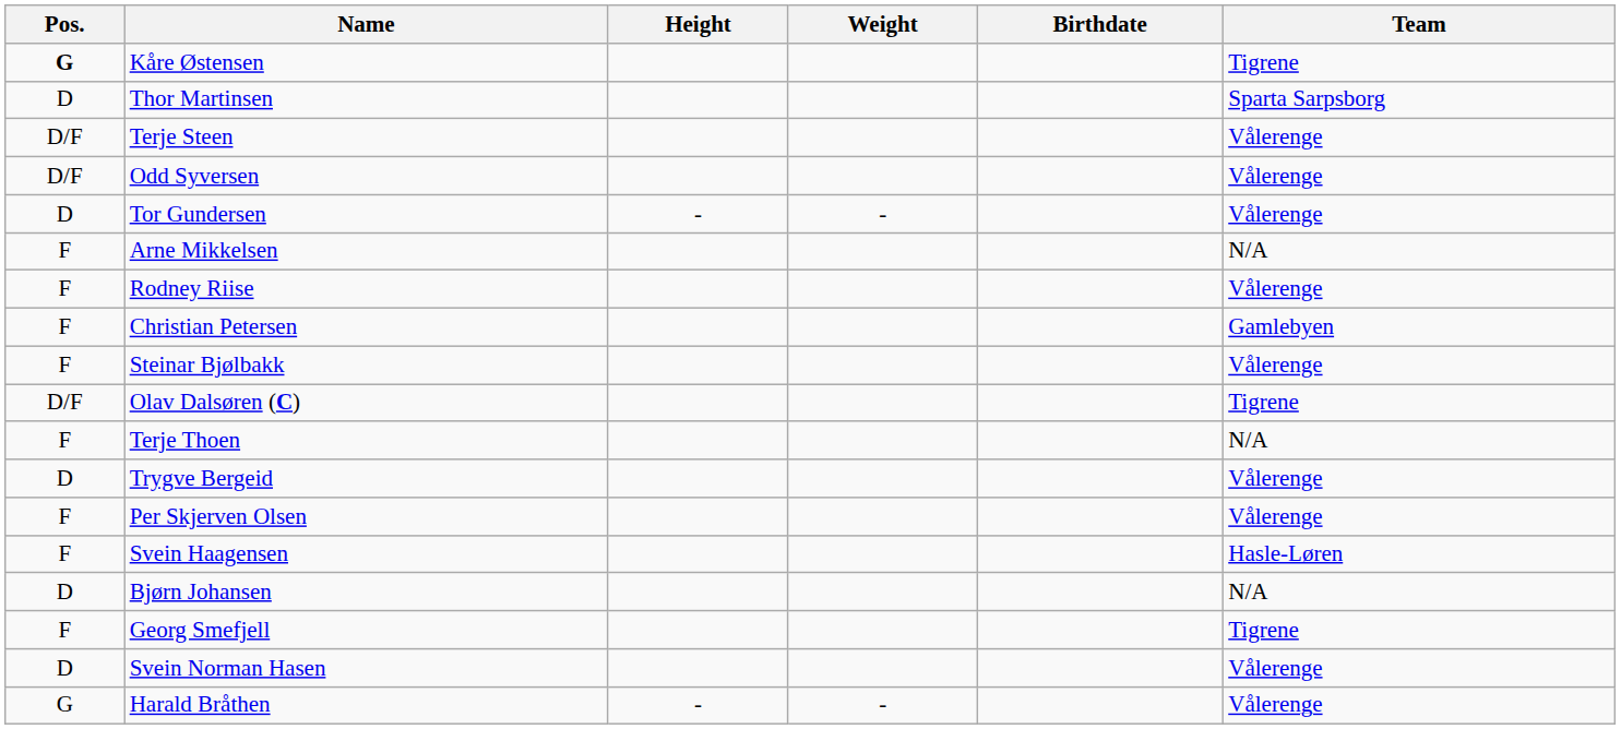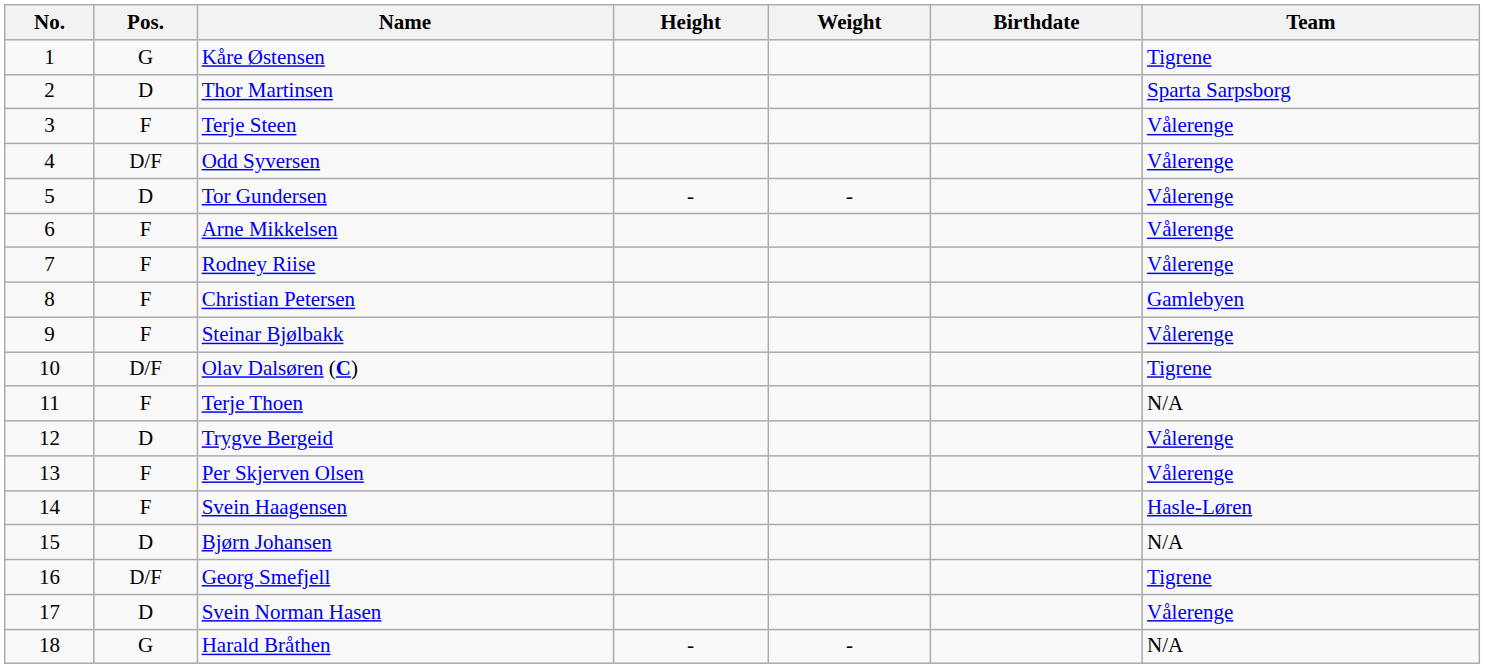 <table class="wikitable sortable" width="80%" style="font-size: 90%; text-align: center;">
 <tr>
+<th>No.</th>
 <th>Pos.</th>
 <th>Name</th>
 <th>Height</th>
 <th>Weight</th>
 <th>Birthdate</th>
 <th>Team</th>
 </tr>
 <tr>
-<td><strong>G</strong></td>
+<td>1</td>
+<td>G</td>
 <td style="text-align:left;"><a href='#'>Kåre Østensen</a></td>
 <td></td>
 <td></td>
 <td style="text-align:right;"></td>
 <td style="text-align:left;"> <a href='#'>Tigrene</a></td>
 </tr>
 <tr>
+<td>2</td>
 <td>D</td>
 <td style="text-align:left;"><a href='#'>Thor Martinsen</a></td>
 <td></td>
 <td></td>
 <td style="text-align:right;"></td>
 <td style="text-align:left;"> <a href='#'>Sparta Sarpsborg</a></td>
 </tr>
 <tr>
-<td>D/F</td>
+<td>3</td>
+<td>F</td>
 <td style="text-align:left;"><a href='#'>Terje Steen</a></td>
 <td></td>
 <td></td>
 <td style="text-align:right;"></td>
 <td style="text-align:left;"> <a href='#'>Vålerenge</a></td>
 </tr>
 <tr>
+<td>4</td>
 <td>D/F</td>
 <td style="text-align:left;"><a href='#'>Odd Syversen</a></td>
 <td></td>
 <td></td>
 <td style="text-align:right;"></td>
 <td style="text-align:left;"> <a href='#'>Vålerenge</a></td>
 </tr>
 <tr>
+<td>5</td>
 <td>D</td>
 <td style="text-align:left;"><a href='#'>Tor Gundersen</a></td>
 <td>-</td>
 <td>-</td>
 <td style="text-align:right;"></td>
 <td style="text-align:left;"> <a href='#'>Vålerenge</a></td>
 </tr>
 <tr>
+<td>6</td>
 <td>F</td>
 <td style="text-align:left;"><a href='#'>Arne Mikkelsen</a></td>
 <td></td>
 <td></td>
 <td style="text-align:right;"></td>
-<td style="text-align:left;">N/A</td>
+<td style="text-align:left;"> <a href='#'>Vålerenge</a></td>
 </tr>
 <tr>
+<td>7</td>
 <td>F</td>
 <td style="text-align:left;"><a href='#'>Rodney Riise</a></td>
 <td></td>
 <td></td>
 <td style="text-align:right;"></td>
 <td style="text-align:left;"> <a href='#'>Vålerenge</a></td>
 </tr>
 <tr>
+<td>8</td>
 <td>F</td>
 <td style="text-align:left;"><a href='#'>Christian Petersen</a></td>
 <td></td>
 <td></td>
 <td style="text-align:right;"></td>
 <td style="text-align:left;"> <a href='#'>Gamlebyen</a></td>
 </tr>
 <tr>
+<td>9</td>
 <td>F</td>
 <td style="text-align:left;"><a href='#'>Steinar Bjølbakk</a></td>
 <td></td>
 <td></td>
 <td style="text-align:right;"></td>
 <td style="text-align:left;"> <a href='#'>Vålerenge</a></td>
 </tr>
 <tr>
+<td>10</td>
 <td>D/F</td>
 <td style="text-align:left;"><a href='#'>Olav Dalsøren</a> (<strong><a href='#'>C</a></strong>)</td>
 <td></td>
 <td></td>
 <td style="text-align:right;"></td>
 <td style="text-align:left;"> <a href='#'>Tigrene</a></td>
 </tr>
 <tr>
+<td>11</td>
 <td>F</td>
 <td style="text-align:left;"><a href='#'>Terje Thoen</a></td>
 <td></td>
 <td></td>
 <td style="text-align:right;"></td>
 <td style="text-align:left;">N/A</td>
 </tr>
 <tr>
+<td>12</td>
 <td>D</td>
 <td style="text-align:left;"><a href='#'>Trygve Bergeid</a></td>
 <td></td>
 <td></td>
 <td style="text-align:right;"></td>
 <td style="text-align:left;"> <a href='#'>Vålerenge</a></td>
 </tr>
 <tr>
+<td>13</td>
 <td>F</td>
 <td style="text-align:left;"><a href='#'>Per Skjerven Olsen</a></td>
 <td></td>
 <td></td>
 <td style="text-align:right;"></td>
 <td style="text-align:left;"> <a href='#'>Vålerenge</a></td>
 </tr>
 <tr>
+<td>14</td>
 <td>F</td>
 <td style="text-align:left;"><a href='#'>Svein Haagensen</a></td>
 <td></td>
 <td></td>
 <td style="text-align:right;"></td>
 <td style="text-align:left;"> <a href='#'>Hasle-Løren</a></td>
 </tr>
 <tr>
+<td>15</td>
 <td>D</td>
 <td style="text-align:left;"><a href='#'>Bjørn Johansen</a></td>
 <td></td>
 <td></td>
 <td style="text-align:right;"></td>
 <td style="text-align:left;">N/A</td>
 </tr>
 <tr>
-<td>F</td>
+<td>16</td>
+<td>D/F</td>
 <td style="text-align:left;"><a href='#'>Georg Smefjell</a></td>
 <td></td>
 <td></td>
 <td style="text-align:right;"></td>
 <td style="text-align:left;"> <a href='#'>Tigrene</a></td>
 </tr>
 <tr>
+<td>17</td>
 <td>D</td>
 <td style="text-align:left;"><a href='#'>Svein Norman Hasen</a></td>
 <td></td>
 <td></td>
 <td style="text-align:right;"></td>
 <td style="text-align:left;"> <a href='#'>Vålerenge</a></td>
 </tr>
 <tr>
+<td>18</td>
 <td>G</td>
 <td style="text-align:left;"><a href='#'>Harald Bråthen</a></td>
 <td>-</td>
 <td>-</td>
 <td style="text-align:right;"></td>
-<td style="text-align:left;"> <a href='#'>Vålerenge</a></td>
+<td style="text-align:left;">N/A</td>
 </tr>
 </table>
